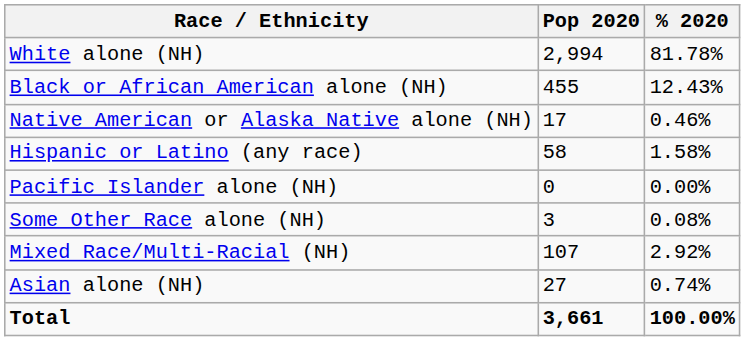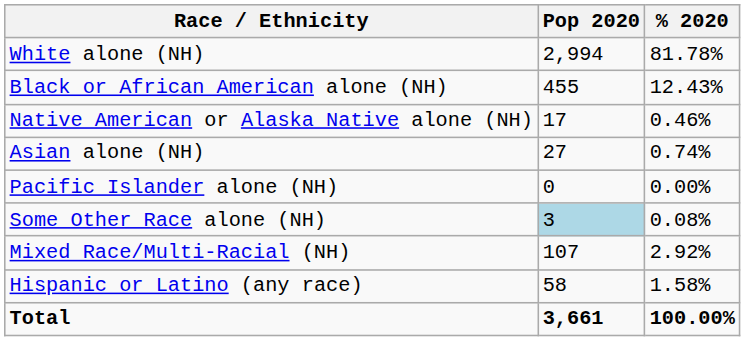 <table class="wikitable">
 <tr>
 <th>Race / Ethnicity</th>
 <th>Pop 2020</th>
 <th>% 2020</th>
 </tr>
 <tr>
 <td><a href='#'>White</a> alone (NH)</td>
 <td>2,994</td>
 <td>81.78%</td>
 </tr>
 <tr>
 <td><a href='#'>Black or African American</a> alone (NH)</td>
 <td>455</td>
 <td>12.43%</td>
 </tr>
 <tr>
 <td><a href='#'>Native American</a> or <a href='#'>Alaska Native</a> alone (NH)</td>
 <td>17</td>
 <td>0.46%</td>
 </tr>
 <tr>
-<td><a href='#'>Hispanic or Latino</a> (any race)</td>
-<td>58</td>
-<td>1.58%</td>
+<td><a href='#'>Asian</a> alone (NH)</td>
+<td>27</td>
+<td>0.74%</td>
 </tr>
 <tr>
 <td><a href='#'>Pacific Islander</a> alone (NH)</td>
 <td>0</td>
 <td>0.00%</td>
 </tr>
 <tr>
 <td><a href='#'>Some Other Race</a> alone (NH)</td>
-<td>3</td>
+<td style="background: lightblue;">3</td>
 <td>0.08%</td>
 </tr>
 <tr>
 <td><a href='#'>Mixed Race/Multi-Racial</a> (NH)</td>
 <td>107</td>
 <td>2.92%</td>
 </tr>
 <tr>
-<td><a href='#'>Asian</a> alone (NH)</td>
-<td>27</td>
-<td>0.74%</td>
+<td><a href='#'>Hispanic or Latino</a> (any race)</td>
+<td>58</td>
+<td>1.58%</td>
 </tr>
 <tr>
 <td><strong>Total</strong></td>
 <td><strong>3,661</strong></td>
 <td><strong>100.00%</strong></td>
 </tr>
 </table>
